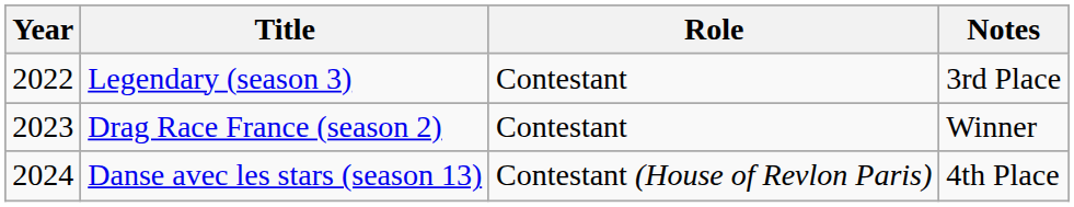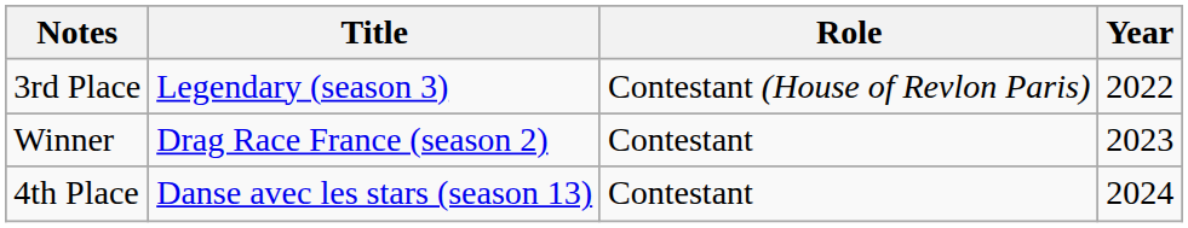 <table class="wikitable">
 <tr>
-<th>Year</th>
+<th>Notes</th>
 <th>Title</th>
 <th>Role</th>
-<th>Notes</th>
+<th>Year</th>
 </tr>
 <tr>
+<td>3rd Place</td>
+<td><a href='#'>Legendary (season 3)</a></td>
+<td>Contestant <em>(House of Revlon Paris)</em></td>
 <td>2022</td>
-<td><a href='#'>Legendary (season 3)</a></td>
-<td>Contestant</td>
-<td>3rd Place</td>
 </tr>
 <tr>
-<td>2023</td>
+<td>Winner</td>
 <td><a href='#'>Drag Race France (season 2)</a></td>
 <td>Contestant</td>
-<td>Winner</td>
+<td>2023</td>
 </tr>
 <tr>
+<td>4th Place</td>
+<td><a href='#'>Danse avec les stars (season 13)</a></td>
+<td>Contestant</td>
 <td>2024</td>
-<td><a href='#'>Danse avec les stars (season 13)</a></td>
-<td>Contestant <em>(House of Revlon Paris)</em></td>
-<td>4th Place</td>
 </tr>
 </table>
